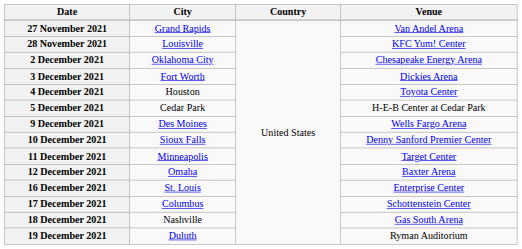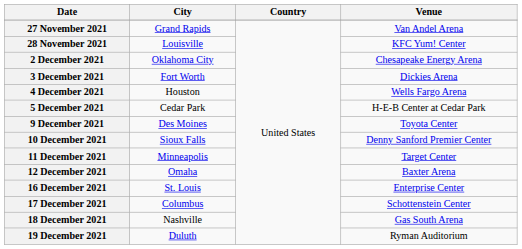 <table class="wikitable plainrowheaders" style="text-align:center;">
 <tr>
 <th scope="col" style="width:12em;">Date</th>
 <th scope="col" style="width:10em;">City</th>
 <th scope="col" style="width:10em;">Country</th>
 <th scope="col" style="width:17em;">Venue</th>
 </tr>
 <tr>
 </tr>
 <tr>
 <th scope="row" style="text-align:center;">27 November 2021</th>
 <td><a href='#'>Grand Rapids</a></td>
 <td rowspan="14">United States</td>
 <td><a href='#'>Van Andel Arena</a></td>
 </tr>
 <tr>
 <th scope="row" style="text-align:center;">28 November 2021</th>
 <td><a href='#'>Louisville</a></td>
 <td><a href='#'>KFC Yum! Center</a></td>
 </tr>
 <tr>
 <th scope="row" style="text-align:center;">2 December 2021</th>
 <td><a href='#'>Oklahoma City</a></td>
 <td><a href='#'>Chesapeake Energy Arena</a></td>
 </tr>
 <tr>
 <th scope="row" style="text-align:center;">3 December 2021</th>
 <td><a href='#'>Fort Worth</a></td>
 <td><a href='#'>Dickies Arena</a></td>
 </tr>
 <tr>
 <th scope="row" style="text-align:center;">4 December 2021</th>
 <td>Houston</td>
-<td><a href='#'>Toyota Center</a></td>
+<td><a href='#'>Wells Fargo Arena</a></td>
 </tr>
 <tr>
 <th scope="row" style="text-align:center;">5 December 2021</th>
 <td>Cedar Park</td>
 <td>H-E-B Center at Cedar Park</td>
 </tr>
 <tr>
 <th scope="row" style="text-align:center;">9 December 2021</th>
 <td><a href='#'>Des Moines</a></td>
-<td><a href='#'>Wells Fargo Arena</a></td>
+<td><a href='#'>Toyota Center</a></td>
 </tr>
 <tr>
 <th scope="row" style="text-align:center;">10 December 2021</th>
 <td><a href='#'>Sioux Falls</a></td>
 <td><a href='#'>Denny Sanford Premier Center</a></td>
 </tr>
 <tr>
 <th scope="row" style="text-align:center;">11 December 2021</th>
 <td><a href='#'>Minneapolis</a></td>
 <td><a href='#'>Target Center</a></td>
 </tr>
 <tr>
 <th scope="row" style="text-align:center;">12 December 2021</th>
 <td><a href='#'>Omaha</a></td>
 <td><a href='#'>Baxter Arena</a></td>
 </tr>
 <tr>
 <th scope="row" style="text-align:center;">16 December 2021</th>
 <td><a href='#'>St. Louis</a></td>
 <td><a href='#'>Enterprise Center</a></td>
 </tr>
 <tr>
 <th scope="row" style="text-align:center;">17 December 2021</th>
 <td><a href='#'>Columbus</a></td>
 <td><a href='#'>Schottenstein Center</a></td>
 </tr>
 <tr>
 <th scope="row" style="text-align:center;">18 December 2021</th>
 <td>Nashville</td>
 <td><a href='#'>Gas South Arena</a></td>
 </tr>
 <tr>
 <th scope="row" style="text-align:center;">19 December 2021</th>
 <td><a href='#'>Duluth</a></td>
 <td>Ryman Auditorium</td>
 </tr>
 </table>
